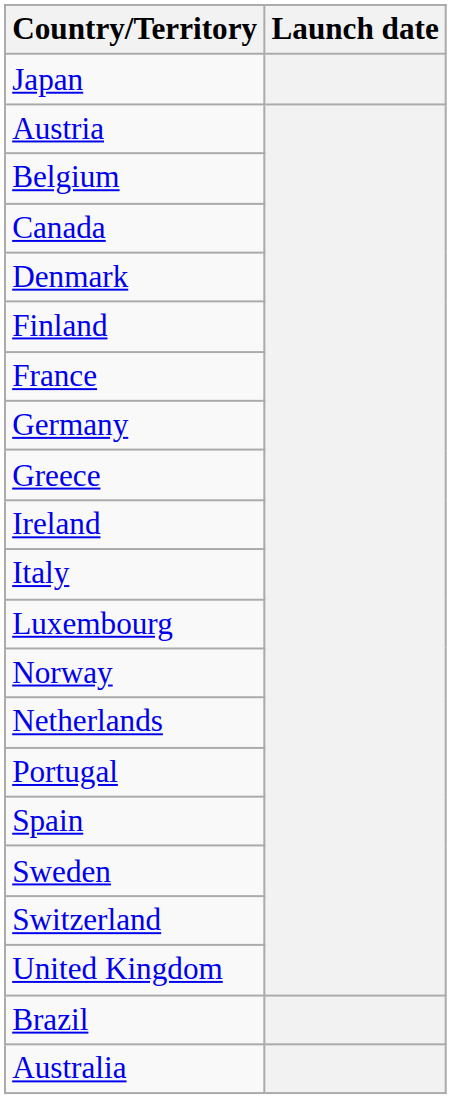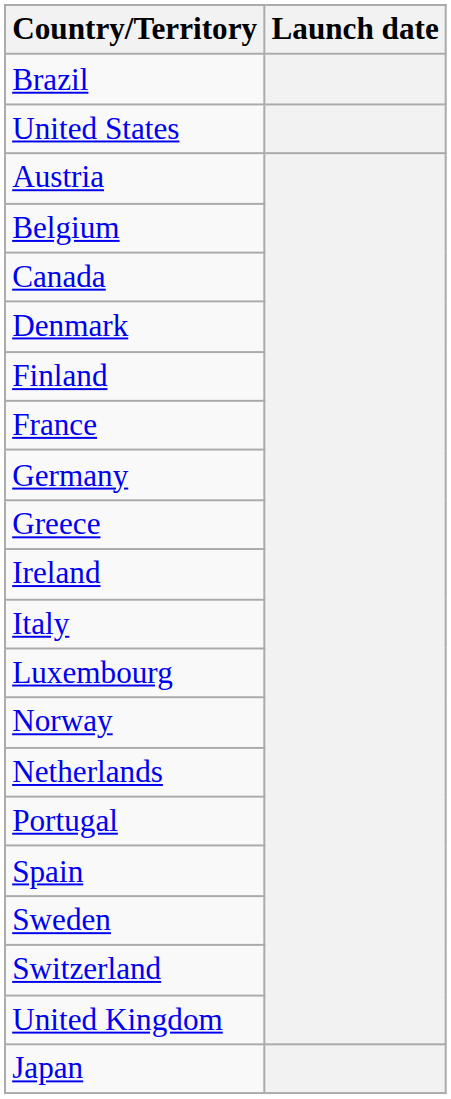 <table class="wikitable sortable plainrowheaders">
 <tr>
 <th scope="col">Country/Territory</th>
 <th scope="col">Launch date</th>
 </tr>
 <tr>
-<td><a href='#'>Japan</a></td>
+<td><a href='#'>Brazil</a></td>
+<th scope="row"></th>
+</tr>
+<tr>
+<td><a href='#'>United States</a></td>
 <th scope="row"></th>
 </tr>
 <tr>
 <td><a href='#'>Austria</a></td>
 <th scope="row" rowspan="18"></th>
 </tr>
 <tr>
 <td><a href='#'>Belgium</a></td>
 </tr>
 <tr>
 <td><a href='#'>Canada</a></td>
 </tr>
 <tr>
 <td><a href='#'>Denmark</a></td>
 </tr>
 <tr>
 <td><a href='#'>Finland</a></td>
 </tr>
 <tr>
 <td><a href='#'>France</a></td>
 </tr>
 <tr>
 <td><a href='#'>Germany</a></td>
 </tr>
 <tr>
 <td><a href='#'>Greece</a></td>
 </tr>
 <tr>
 <td><a href='#'>Ireland</a></td>
 </tr>
 <tr>
 <td><a href='#'>Italy</a></td>
 </tr>
 <tr>
 <td><a href='#'>Luxembourg</a></td>
 </tr>
 <tr>
 <td><a href='#'>Norway</a></td>
 </tr>
 <tr>
 <td><a href='#'>Netherlands</a></td>
 </tr>
 <tr>
 <td><a href='#'>Portugal</a></td>
 </tr>
 <tr>
 <td><a href='#'>Spain</a></td>
 </tr>
 <tr>
 <td><a href='#'>Sweden</a></td>
 </tr>
 <tr>
 <td><a href='#'>Switzerland</a></td>
 </tr>
 <tr>
 <td><a href='#'>United Kingdom</a></td>
 </tr>
 <tr>
-<td><a href='#'>Brazil</a></td>
-<th scope="row"></th>
-</tr>
-<tr>
-<td><a href='#'>Australia</a></td>
+<td><a href='#'>Japan</a></td>
 <th scope="row"></th>
 </tr>
 </table>
